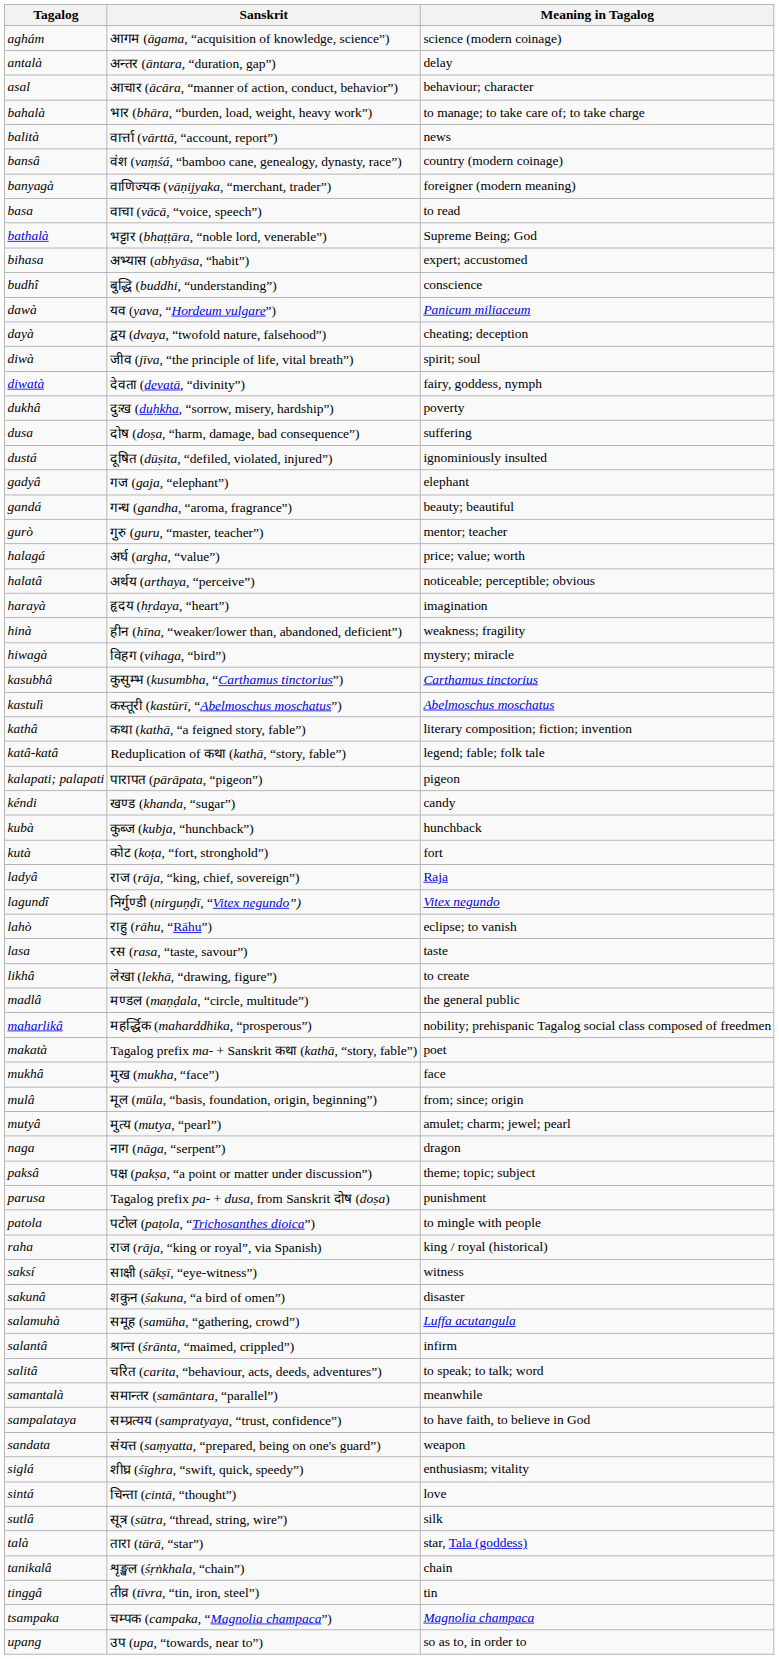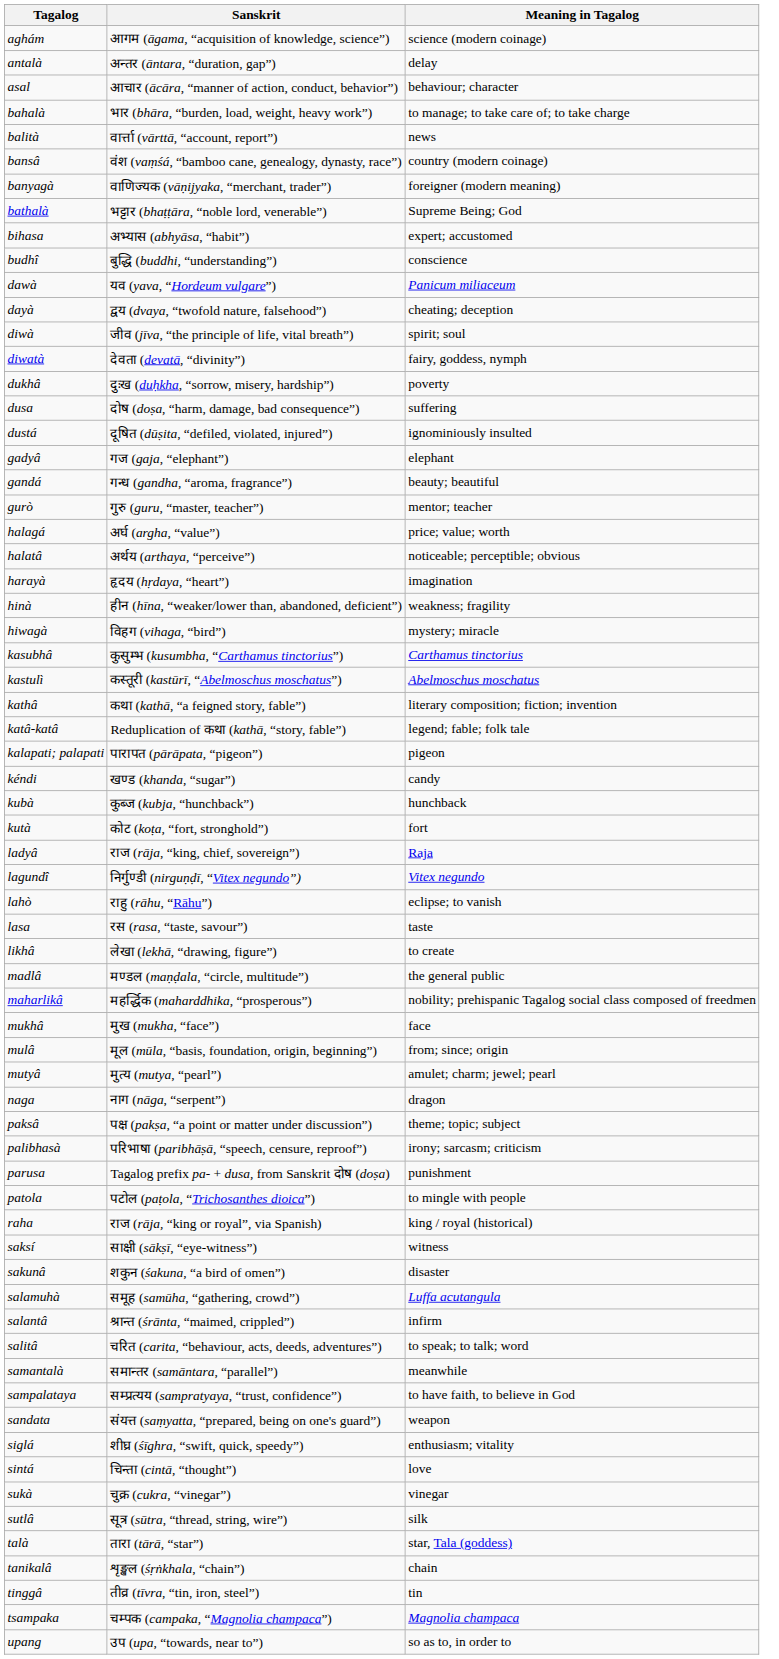 <table class="wikitable sortable">
 <tr>
 <th>Tagalog</th>
 <th>Sanskrit</th>
 <th>Meaning in Tagalog</th>
 </tr>
 <tr>
 <td><em>aghám</em></td>
 <td>आगम (<em>āgama</em>, “acquisition of knowledge, science”)</td>
 <td>science (modern coinage)</td>
 </tr>
 <tr>
 <td><em>antalà</em></td>
 <td>अन्तर (<em>āntara</em>, “duration, gap”)</td>
 <td>delay</td>
 </tr>
 <tr>
 <td><em>asal</em></td>
 <td>आचार (<em>ācāra</em>, “manner of action, conduct, behavior”)</td>
 <td>behaviour; character</td>
 </tr>
 <tr>
 <td><em>bahalà</em></td>
 <td>भार (<em>bhāra</em>, “burden, load, weight, heavy work”)</td>
 <td>to manage; to take care of; to take charge</td>
 </tr>
 <tr>
 <td><em>balità</em></td>
 <td>वार्त्ता (<em>vārttā</em>, “account, report”)</td>
 <td>news</td>
 </tr>
 <tr>
 <td><em>bansâ</em></td>
 <td>वंश (<em>vaṃśá</em>, “bamboo cane, genealogy, dynasty, race”)</td>
 <td>country (modern coinage)</td>
 </tr>
 <tr>
 <td><em>banyagà</em></td>
 <td>वाणिज्यक (<em>vāṇijyaka</em>, “merchant, trader”)</td>
 <td>foreigner (modern meaning)</td>
-</tr>
-<tr>
-<td><em>basa</em></td>
-<td>वाचा (<em>vācā</em>, “voice, speech”)</td>
-<td>to read</td>
 </tr>
 <tr>
 <td><a href='#'><em>bathalà</em></a></td>
 <td>भट्टार (<em>bhaṭṭāra</em>, “noble lord, venerable”)</td>
 <td>Supreme Being; God</td>
 </tr>
 <tr>
 <td><em>bihasa</em></td>
 <td>अभ्यास (<em>abhyāsa</em>, “habit”)</td>
 <td>expert; accustomed</td>
 </tr>
 <tr>
 <td><em>budhî</em></td>
 <td>बुद्धि (<em>buddhi</em>, “understanding”)</td>
 <td>conscience</td>
 </tr>
 <tr>
 <td><em>dawà</em></td>
 <td>यव (<em>yava</em>, “<em><a href='#'>Hordeum vulgare</a></em>”)</td>
 <td><em><a href='#'>Panicum miliaceum</a></em></td>
 </tr>
 <tr>
 <td><em>dayà</em></td>
 <td>द्वय (<em>dvaya</em>, “twofold nature, falsehood”)</td>
 <td>cheating; deception</td>
 </tr>
 <tr>
 <td><em>diwà</em></td>
 <td>जीव (<em>jīva</em>, “the principle of life, vital breath”)</td>
 <td>spirit; soul</td>
 </tr>
 <tr>
 <td><a href='#'><em>diwatà</em></a></td>
 <td>देवता (<a href='#'><em>devatā</em></a>, “divinity”)</td>
 <td>fairy, goddess, nymph</td>
 </tr>
 <tr>
 <td><em>dukhâ</em></td>
 <td>दुःख (<a href='#'><em>duḥkha</em></a>, “sorrow, misery, hardship”)</td>
 <td>poverty</td>
 </tr>
 <tr>
 <td><em>dusa</em></td>
 <td>दोष (<em>doṣa</em>, “harm, damage, bad consequence”)</td>
 <td>suffering</td>
 </tr>
 <tr>
 <td><em>dustá</em></td>
 <td>दूषित (<em>dūṣita</em>, “defiled, violated, injured”)</td>
 <td>ignominiously insulted</td>
 </tr>
 <tr>
 <td><em>gadyâ</em></td>
 <td>गज (<em>gaja</em>, “elephant”)</td>
 <td>elephant</td>
 </tr>
 <tr>
 <td><em>gandá</em></td>
 <td>गन्ध (<em>gandha</em>, “aroma, fragrance”)</td>
 <td>beauty; beautiful</td>
 </tr>
 <tr>
 <td><em>gurò</em></td>
 <td>गुरु (<em>guru</em>, “master, teacher”)</td>
 <td>mentor; teacher</td>
 </tr>
 <tr>
 <td><em>halagá</em></td>
 <td>अर्घ (<em>argha</em>, “value”)</td>
 <td>price; value; worth</td>
 </tr>
 <tr>
 <td><em>halatâ</em></td>
 <td>अर्थय (<em>arthaya</em>, “perceive”)</td>
 <td>noticeable; perceptible; obvious</td>
 </tr>
 <tr>
 <td><em>harayà</em></td>
 <td>हृदय (<em>hṛdaya</em>, “heart”)</td>
 <td>imagination</td>
 </tr>
 <tr>
 <td><em>hinà</em></td>
 <td>हीन (<em>hīna</em>, “weaker/lower than, abandoned, deficient”)</td>
 <td>weakness; fragility</td>
 </tr>
 <tr>
 <td><em>hiwagà</em></td>
 <td>विहग (<em>vihaga</em>, “bird”)</td>
 <td>mystery; miracle</td>
 </tr>
 <tr>
 <td><em>kasubhâ</em></td>
 <td>कुसुम्भ (<em>kusumbha</em>, “<em><a href='#'>Carthamus tinctorius</a></em>”)</td>
 <td><em><a href='#'>Carthamus tinctorius</a></em></td>
 </tr>
 <tr>
 <td><em>kastulì</em></td>
 <td>कस्तूरी (<em>kastūrī</em>, “<em><a href='#'>Abelmoschus moschatus</a></em>”)</td>
 <td><em><a href='#'>Abelmoschus moschatus</a></em></td>
 </tr>
 <tr>
 <td><em>kathâ</em></td>
 <td>कथा (<em>kathā</em>, “a feigned story, fable”)</td>
 <td>literary composition; fiction; invention</td>
 </tr>
 <tr>
 <td><em>katâ-katâ</em></td>
 <td>Reduplication of कथा (<em>kathā</em>, “story, fable”)</td>
 <td>legend; fable; folk tale</td>
 </tr>
 <tr>
 <td><em>kalapati; palapati</em></td>
 <td>पारापत (<em>pārāpata</em>, “pigeon”)</td>
 <td>pigeon</td>
 </tr>
 <tr>
 <td><em>kéndi</em></td>
 <td>खण्ड (<em>khanda</em>, “sugar”)</td>
 <td>candy</td>
 </tr>
 <tr>
 <td><em>kubà</em></td>
 <td>कुब्ज (<em>kubja</em>, “hunchback”)</td>
 <td>hunchback</td>
 </tr>
 <tr>
 <td><em>kutà</em></td>
 <td>कोट (<em>koṭa</em>, “fort, stronghold”)</td>
 <td>fort</td>
 </tr>
 <tr>
 <td><em>ladyâ</em></td>
 <td>राज (<em>rāja</em>, “king, chief, sovereign”)</td>
 <td><a href='#'>Raja</a></td>
 </tr>
 <tr>
 <td><em>lagundî</em></td>
 <td>निर्गुण्डी (<em>nirguṇḍī</em>, “<em><a href='#'>Vitex negundo</a>”)</em></td>
 <td><em><a href='#'>Vitex negundo</a></em></td>
 </tr>
 <tr>
 <td><em>lahò</em></td>
 <td>राहु (<em>rāhu</em>, “<a href='#'>Rāhu</a>”)</td>
 <td>eclipse; to vanish</td>
 </tr>
 <tr>
 <td><em>lasa</em></td>
 <td>रस (<em>rasa</em>, “taste, savour”)</td>
 <td>taste</td>
 </tr>
 <tr>
 <td><em>likhâ</em></td>
 <td>लेखा (<em>lekhā</em>, “drawing, figure”)</td>
 <td>to create</td>
 </tr>
 <tr>
 <td><em>madlâ</em></td>
 <td>मण्डल (<em>maṇḍala</em>, “circle, multitude”)</td>
 <td>the general public</td>
 </tr>
 <tr>
 <td><a href='#'><em>maharlikâ</em></a></td>
 <td>महर्द्धिक (<em>maharddhika</em>, “prosperous”)</td>
 <td>nobility; prehispanic Tagalog social class composed of freedmen</td>
 </tr>
 <tr>
-<td><em>makatà</em></td>
-<td>Tagalog prefix <em>ma-</em> + Sanskrit कथा (<em>kathā</em>, “story, fable”)</td>
-<td>poet</td>
-</tr>
-<tr>
 <td><em>mukhâ</em></td>
 <td>मुख (<em>mukha</em>, “face”)</td>
 <td>face</td>
 </tr>
 <tr>
 <td><em>mulâ</em></td>
 <td>मूल (<em>mūla</em>, “basis, foundation, origin, beginning”)</td>
 <td>from; since; origin</td>
 </tr>
 <tr>
 <td><em>mutyâ</em></td>
 <td>मुत्य (<em>mutya</em>, “pearl”)</td>
 <td>amulet; charm; jewel; pearl</td>
 </tr>
 <tr>
 <td><em>naga</em></td>
 <td>नाग (<em>nāga</em>, “serpent”)</td>
 <td>dragon</td>
 </tr>
 <tr>
 <td><em>paksâ</em></td>
 <td>पक्ष (<em>pakṣa</em>, “a point or matter under discussion”)</td>
 <td>theme; topic; subject</td>
+</tr>
+<tr>
+<td><em>palibhasà</em></td>
+<td>परिभाषा (<em>paribhāṣā</em>, “speech, censure, reproof”)</td>
+<td>irony; sarcasm; criticism</td>
 </tr>
 <tr>
 <td><em>parusa</em></td>
 <td>Tagalog prefix <em>pa-</em> + <em>dusa</em>, from Sanskrit दोष (<em>doṣa</em>)</td>
 <td>punishment</td>
 </tr>
 <tr>
 <td><em>patola</em></td>
 <td>पटोल (<em>paṭola</em>, “<em><a href='#'>Trichosanthes dioica</a></em>”)</td>
 <td>to mingle with people</td>
 </tr>
 <tr>
 <td><em>raha</em></td>
 <td>राज (<em>rāja,</em> “king or royal”, via Spanish)</td>
 <td>king / royal (historical)</td>
 </tr>
 <tr>
 <td><em>saksí</em></td>
 <td>साक्षी (<em>sākṣī</em>, “eye-witness”)</td>
 <td>witness</td>
 </tr>
 <tr>
 <td><em>sakunâ</em></td>
 <td>शकुन (<em>śakuna</em>, “a bird of omen”)</td>
 <td>disaster</td>
 </tr>
 <tr>
 <td><em>salamuhà</em></td>
 <td>समूह (<em>samūha</em>, “gathering, crowd”)</td>
 <td><em><a href='#'>Luffa acutangula</a></em></td>
 </tr>
 <tr>
 <td><em>salantâ</em></td>
 <td>श्रान्त (<em>śrānta</em>, “maimed, crippled”)</td>
 <td>infirm</td>
 </tr>
 <tr>
 <td><em>salitâ</em></td>
 <td>चरित (<em>carita</em>, “behaviour, acts, deeds, adventures”)</td>
 <td>to speak; to talk; word</td>
 </tr>
 <tr>
 <td><em>samantalà</em></td>
 <td>समान्तर (<em>samāntara</em>, “parallel”)</td>
 <td>meanwhile</td>
 </tr>
 <tr>
 <td><em>sampalataya</em></td>
 <td>सम्प्रत्यय (<em>sampratyaya</em>, “trust, confidence”)</td>
 <td>to have faith, to believe in God</td>
 </tr>
 <tr>
 <td><em>sandata</em></td>
 <td>संयत्त (<em>saṃyatta</em>, “prepared, being on one's guard”)</td>
 <td>weapon</td>
 </tr>
 <tr>
 <td><em>siglá</em></td>
 <td>शीघ्र (<em>śīghra</em>, “swift, quick, speedy”)</td>
 <td>enthusiasm; vitality</td>
 </tr>
 <tr>
 <td><em>sintá</em></td>
 <td>चिन्ता (<em>cintā</em>, “thought”)</td>
 <td>love</td>
 </tr>
 <tr>
+<td><em>sukà</em></td>
+<td>चुक्र (<em>cukra</em>, “vinegar”)</td>
+<td>vinegar</td>
+</tr>
+<tr>
 <td><em>sutlâ</em></td>
 <td>सूत्र (<em>sūtra</em>, “thread, string, wire”)</td>
 <td>silk</td>
 </tr>
 <tr>
 <td><em>talà</em></td>
 <td>तारा (<em>tārā</em>, “star”)</td>
 <td>star, <a href='#'>Tala (goddess)</a></td>
 </tr>
 <tr>
 <td><em>tanikalâ</em></td>
 <td>शृङ्खल (<em>śṛṅkhala</em>, “chain”)</td>
 <td>chain</td>
 </tr>
 <tr>
 <td><em>tinggâ</em></td>
 <td>तीव्र (<em>tīvra</em>, “tin, iron, steel”)</td>
 <td>tin</td>
 </tr>
 <tr>
 <td><em>tsampaka</em></td>
 <td>चम्पक (<em>campaka</em>, “<em><a href='#'>Magnolia champaca</a></em>”)</td>
 <td><em><a href='#'>Magnolia champaca</a></em></td>
 </tr>
 <tr>
 <td><em>upang</em></td>
 <td>उप (<em>upa</em>, “towards, near to”)</td>
 <td>so as to, in order to</td>
 </tr>
 </table>
